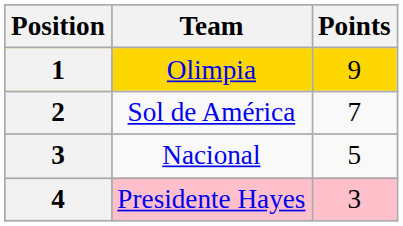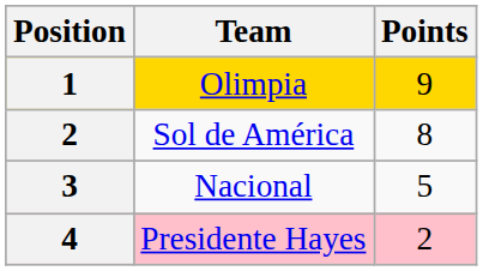 <table class="wikitable" style="text-align:center">
 <tr>
 <th>Position</th>
 <th>Team</th>
 <th>Points</th>
 </tr>
 <tr bgcolor="gold">
 <th>1</th>
 <td><a href='#'>Olimpia</a></td>
 <td>9</td>
 </tr>
 <tr>
 <th>2</th>
 <td><a href='#'>Sol de América</a></td>
-<td>7</td>
+<td>8</td>
 </tr>
 <tr>
 <th>3</th>
 <td><a href='#'>Nacional</a></td>
 <td>5</td>
 </tr>
 <tr bgcolor="pink">
 <th>4</th>
 <td><a href='#'>Presidente Hayes</a></td>
-<td>3</td>
+<td>2</td>
 </tr>
 </table>
